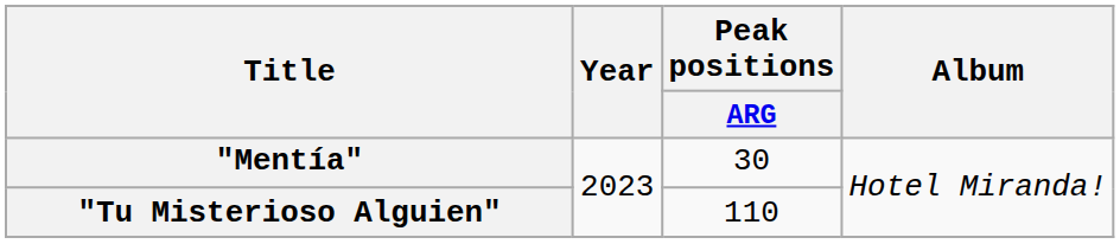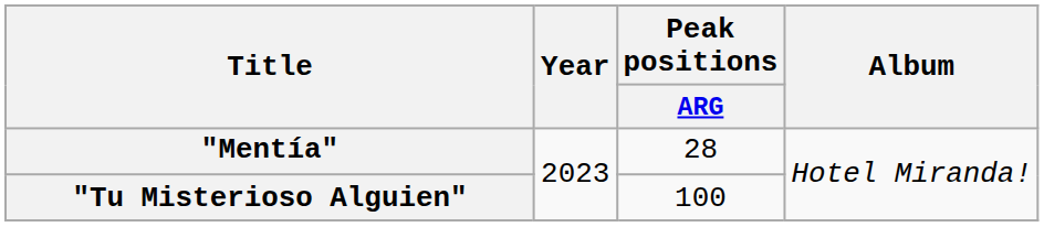 <table class="wikitable plainrowheaders" style="text-align:center;">
 <tr>
 <th scope="col" rowspan="2" style="width:18em;">Title</th>
 <th scope="col" rowspan="2">Year</th>
 <th scope="col" colspan="1">Peak positions</th>
 <th scope="col" rowspan="2">Album</th>
 </tr>
 <tr>
 <th scope="col" style="width:3em;font-size:90%;"><a href='#'>ARG</a><br></th>
 </tr>
 <tr>
 <th scope="row">"Mentía"<br></th>
 <td rowspan="2">2023</td>
-<td>30</td>
+<td>28</td>
 <td rowspan="2"><em>Hotel Miranda!</em></td>
 </tr>
 <tr>
 <th scope="row">"Tu Misterioso Alguien"<br></th>
-<td>110</td>
+<td>100</td>
 </tr>
 </table>
